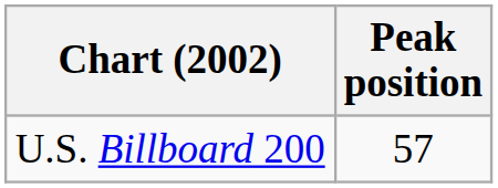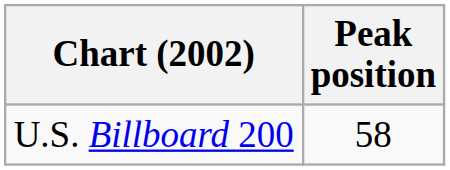 <table class="wikitable sortable">
 <tr>
 <th>Chart (2002)</th>
 <th>Peak<br>position</th>
 </tr>
 <tr>
 <td>U.S. <a href='#'><em>Billboard</em> 200</a></td>
-<td align="center">57</td>
+<td align="center">58</td>
 </tr>
 </table>
